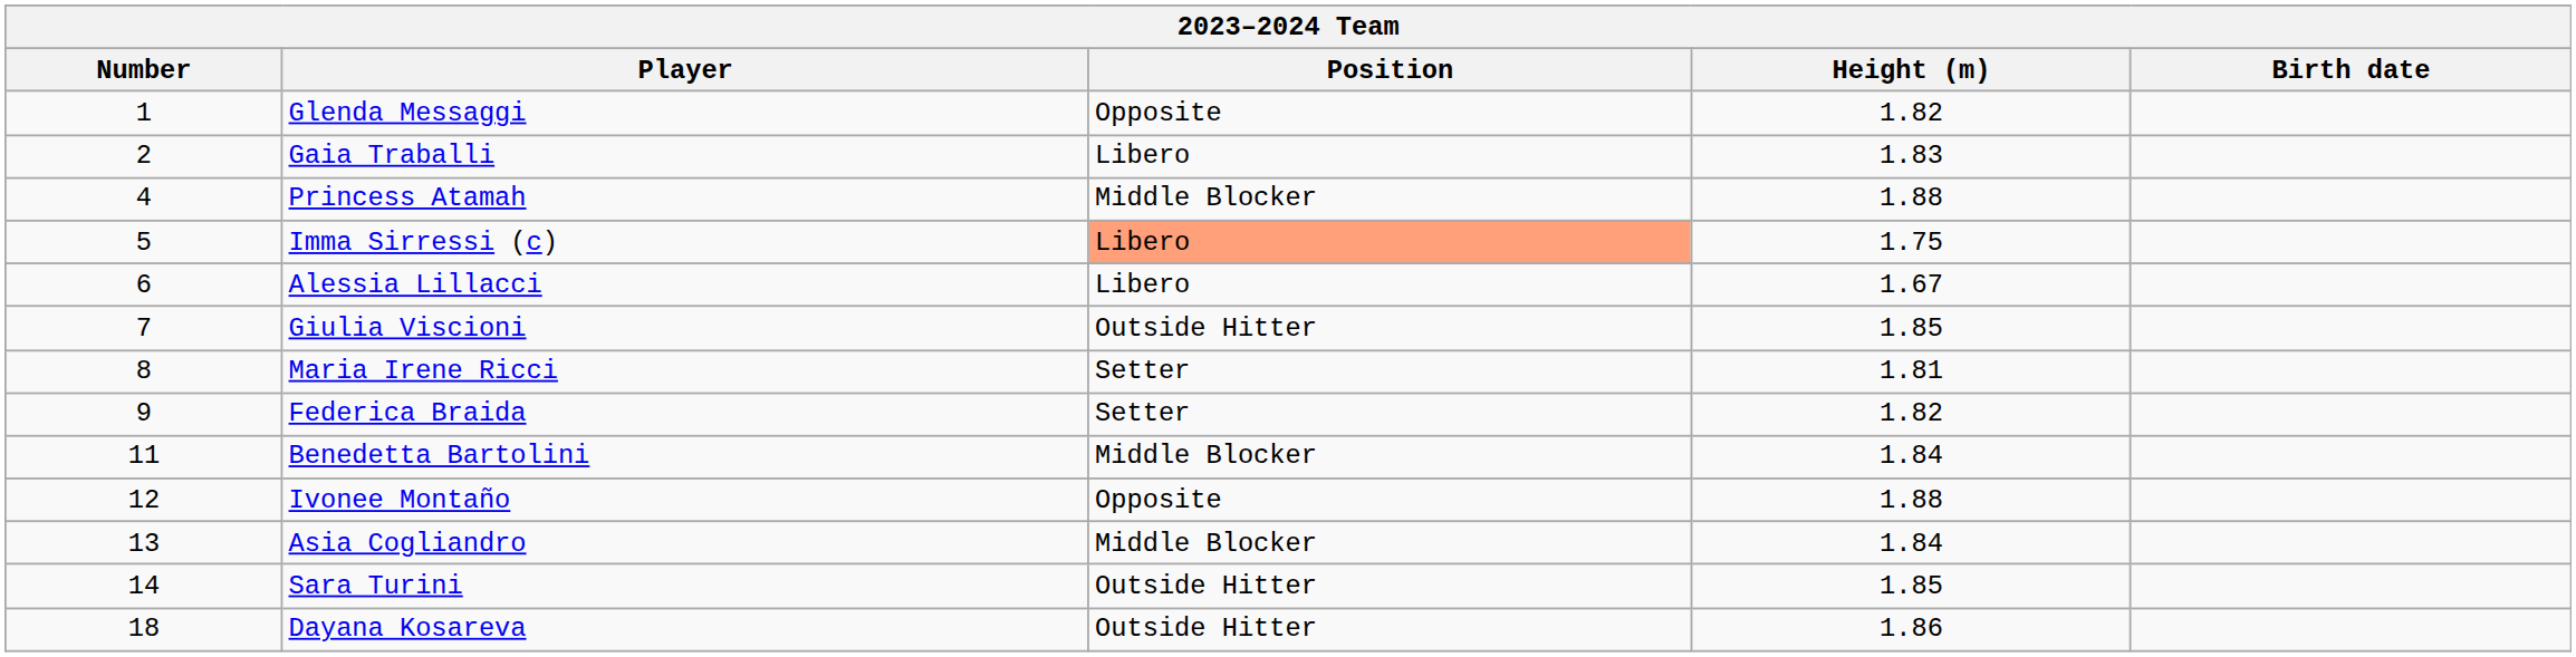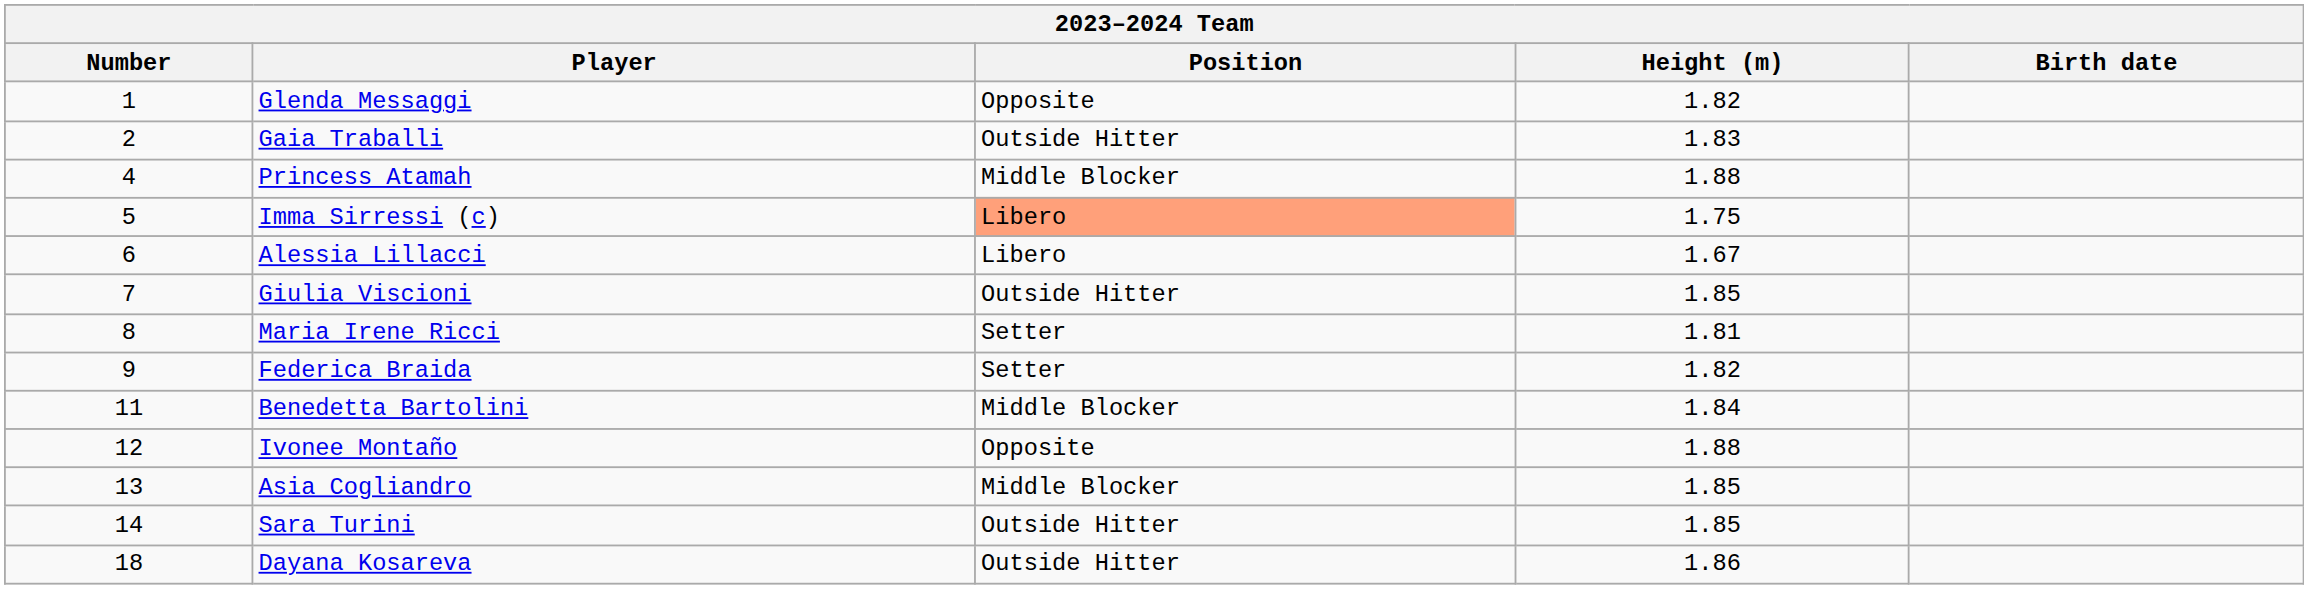 <table class="wikitable collapsible collapsed" style="width:100%;">
 <tr>
 <th colspan=5><strong>2023–2024 Team</strong></th>
 </tr>
 <tr>
 <th>Number</th>
 <th>Player</th>
 <th>Position</th>
 <th>Height (m)</th>
 <th>Birth date</th>
 </tr>
 <tr>
 <td align=center>1</td>
 <td> <a href='#'>Glenda Messaggi</a></td>
 <td>Opposite</td>
 <td align=center>1.82</td>
 <td></td>
 </tr>
 <tr>
 <td align=center>2</td>
 <td> <a href='#'>Gaia Traballi</a></td>
-<td>Libero</td>
+<td>Outside Hitter</td>
 <td align=center>1.83</td>
 <td></td>
 </tr>
 <tr>
 <td align=center>4</td>
 <td> <a href='#'>Princess Atamah</a></td>
 <td>Middle Blocker</td>
 <td align=center>1.88</td>
 <td></td>
 </tr>
 <tr>
 <td align=center>5</td>
 <td> <a href='#'>Imma Sirressi</a> (<a href='#'>c</a>)</td>
 <td style="background: lightsalmon;">Libero</td>
 <td align=center>1.75</td>
 <td></td>
 </tr>
 <tr>
 <td align=center>6</td>
 <td> <a href='#'>Alessia Lillacci</a></td>
 <td>Libero</td>
 <td align=center>1.67</td>
 <td></td>
 </tr>
 <tr>
 <td align=center>7</td>
 <td> <a href='#'>Giulia Viscioni</a></td>
 <td>Outside Hitter</td>
 <td align=center>1.85</td>
 <td></td>
 </tr>
 <tr>
 <td align=center>8</td>
 <td> <a href='#'>Maria Irene Ricci</a></td>
 <td>Setter</td>
 <td align=center>1.81</td>
 <td></td>
 </tr>
 <tr>
 <td align=center>9</td>
 <td> <a href='#'>Federica Braida</a></td>
 <td>Setter</td>
 <td align=center>1.82</td>
 <td></td>
 </tr>
 <tr>
 <td align=center>11</td>
 <td> <a href='#'>Benedetta Bartolini</a></td>
 <td>Middle Blocker</td>
 <td align=center>1.84</td>
 <td></td>
 </tr>
 <tr>
 <td align=center>12</td>
 <td> <a href='#'>Ivonee Montaño</a></td>
 <td>Opposite</td>
 <td align=center>1.88</td>
 <td></td>
 </tr>
 <tr>
 <td align=center>13</td>
 <td> <a href='#'>Asia Cogliandro</a></td>
 <td>Middle Blocker</td>
-<td align=center>1.84</td>
+<td align=center>1.85</td>
 <td></td>
 </tr>
 <tr>
 <td align=center>14</td>
 <td> <a href='#'>Sara Turini</a></td>
 <td>Outside Hitter</td>
 <td align=center>1.85</td>
 <td></td>
 </tr>
 <tr>
 <td align=center>18</td>
 <td> <a href='#'>Dayana Kosareva</a></td>
 <td>Outside Hitter</td>
 <td align=center>1.86</td>
 <td></td>
 </tr>
 </table>
